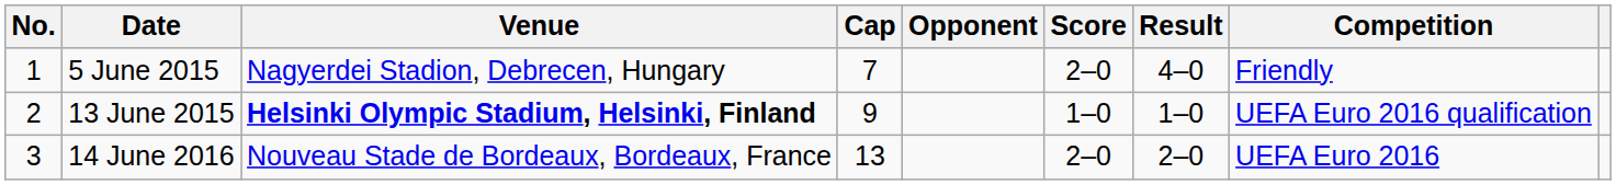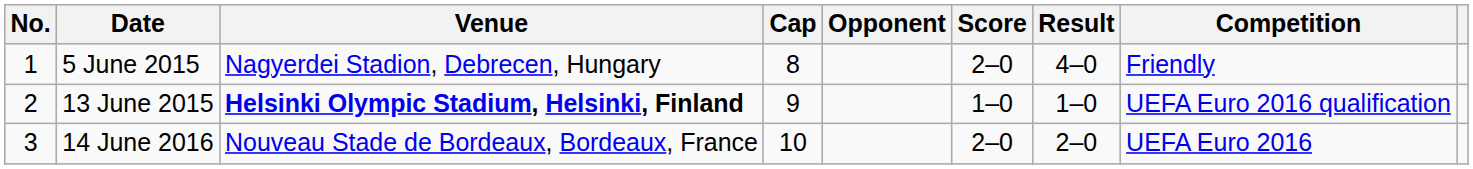 <table class="wikitable sortable">
 <tr>
 <th scope="col">No.</th>
 <th scope="col" data-sort-type="date">Date</th>
 <th scope="col">Venue</th>
 <th scope="col">Cap</th>
 <th scope="col">Opponent</th>
 <th scope="col">Score</th>
 <th scope="col">Result</th>
 <th scope="col">Competition</th>
 <th scope="col" class="unsortable"></th>
 </tr>
 <tr>
 <td align="center">1</td>
 <td>5 June 2015</td>
 <td><a href='#'>Nagyerdei Stadion</a>, <a href='#'>Debrecen</a>, Hungary</td>
-<td align="center">7</td>
+<td align="center">8</td>
 <td></td>
 <td align="center">2–0</td>
 <td align="center">4–0</td>
 <td><a href='#'>Friendly</a></td>
 <td></td>
 </tr>
 <tr>
 <td align="center">2</td>
 <td>13 June 2015</td>
 <td><strong><a href='#'>Helsinki Olympic Stadium</a>, <a href='#'>Helsinki</a>, Finland</strong></td>
 <td align="center">9</td>
 <td></td>
 <td align="center">1–0</td>
 <td align="center">1–0</td>
 <td><a href='#'>UEFA Euro 2016 qualification</a></td>
 <td></td>
 </tr>
 <tr>
 <td align="center">3</td>
 <td>14 June 2016</td>
 <td><a href='#'>Nouveau Stade de Bordeaux</a>, <a href='#'>Bordeaux</a>, France</td>
-<td align="center">13</td>
+<td align="center">10</td>
 <td></td>
 <td align="center">2–0</td>
 <td align="center">2–0</td>
 <td><a href='#'>UEFA Euro 2016</a></td>
 <td></td>
 </tr>
 </table>
